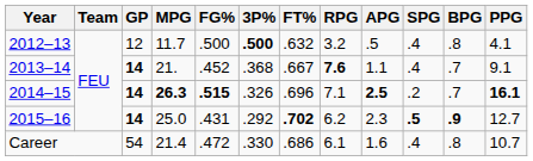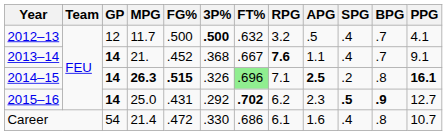 <table class="wikitable sortable">
 <tr>
 <th>Year</th>
 <th>Team</th>
 <th>GP</th>
 <th>MPG</th>
 <th>FG%</th>
 <th>3P%</th>
 <th>FT%</th>
 <th>RPG</th>
 <th>APG</th>
 <th>SPG</th>
 <th>BPG</th>
 <th>PPG</th>
 </tr>
 <tr>
 <td><a href='#'>2012–13</a></td>
 <td rowspan="4"><a href='#'>FEU</a></td>
 <td>12</td>
 <td>11.7</td>
 <td>.500</td>
 <td><strong>.500</strong></td>
 <td>.632</td>
 <td>3.2</td>
 <td>.5</td>
 <td>.4</td>
-<td>.8</td>
+<td>.7</td>
 <td>4.1</td>
 </tr>
 <tr>
 <td><a href='#'>2013–14</a></td>
 <td><strong>14</strong></td>
 <td>21.</td>
 <td>.452</td>
 <td>.368</td>
 <td>.667</td>
 <td><strong>7.6</strong></td>
 <td>1.1</td>
 <td>.4</td>
 <td>.7</td>
 <td>9.1</td>
 </tr>
 <tr>
 <td><a href='#'>2014–15</a></td>
 <td><strong>14</strong></td>
 <td><strong>26.3</strong></td>
 <td><strong>.515</strong></td>
 <td>.326</td>
-<td>.696</td>
+<td style="background: lightgreen;">.696</td>
 <td>7.1</td>
 <td><strong>2.5</strong></td>
 <td>.2</td>
-<td>.7</td>
+<td>.8</td>
 <td><strong>16.1</strong></td>
 </tr>
 <tr>
 <td><a href='#'>2015–16</a></td>
 <td><strong>14</strong></td>
 <td>25.0</td>
 <td>.431</td>
 <td>.292</td>
 <td><strong>.702</strong></td>
 <td>6.2</td>
 <td>2.3</td>
 <td><strong>.5</strong></td>
 <td><strong>.9</strong></td>
 <td>12.7</td>
 </tr>
 <tr>
 <td colspan="2">Career</td>
 <td>54</td>
 <td>21.4</td>
 <td>.472</td>
 <td>.330</td>
 <td>.686</td>
 <td>6.1</td>
 <td>1.6</td>
 <td>.4</td>
 <td>.8</td>
 <td>10.7</td>
 </tr>
 </table>
